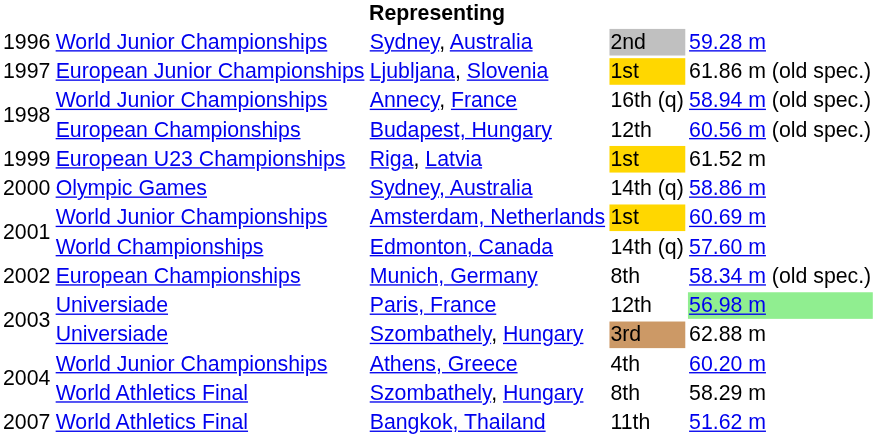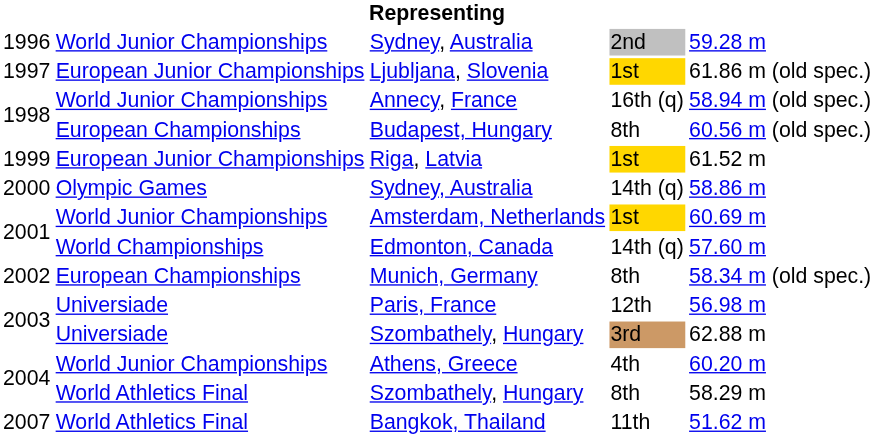 <table>
 <tr>
 <th colspan="5">Representing </th>
 </tr>
 <tr>
 <td>1996</td>
 <td><a href='#'>World Junior Championships</a></td>
 <td><a href='#'>Sydney</a>, <a href='#'>Australia</a></td>
 <td bgcolor="silver">2nd</td>
 <td><a href='#'>59.28 m</a></td>
 </tr>
 <tr>
 <td>1997</td>
 <td><a href='#'>European Junior Championships</a></td>
 <td><a href='#'>Ljubljana</a>, <a href='#'>Slovenia</a></td>
 <td bgcolor="gold">1st</td>
 <td>61.86 m (old spec.)</td>
 </tr>
 <tr>
 <td rowspan=2>1998</td>
 <td><a href='#'>World Junior Championships</a></td>
 <td><a href='#'>Annecy</a>, <a href='#'>France</a></td>
 <td>16th (q)</td>
 <td><a href='#'>58.94 m</a> (old spec.)</td>
 </tr>
 <tr>
 <td><a href='#'>European Championships</a></td>
 <td><a href='#'>Budapest, Hungary</a></td>
-<td>12th</td>
+<td>8th</td>
 <td><a href='#'>60.56 m</a> (old spec.)</td>
 </tr>
 <tr>
 <td>1999</td>
-<td><a href='#'>European U23 Championships</a></td>
+<td><a href='#'>European Junior Championships</a></td>
 <td><a href='#'>Riga</a>, <a href='#'>Latvia</a></td>
 <td bgcolor="gold">1st</td>
 <td>61.52 m</td>
 </tr>
 <tr>
 <td>2000</td>
 <td><a href='#'>Olympic Games</a></td>
 <td><a href='#'>Sydney, Australia</a></td>
 <td>14th (q)</td>
 <td><a href='#'>58.86 m</a></td>
 </tr>
 <tr>
 <td rowspan=2>2001</td>
 <td><a href='#'>World Junior Championships</a></td>
 <td><a href='#'>Amsterdam, Netherlands</a></td>
 <td bgcolor="gold">1st</td>
 <td><a href='#'>60.69 m</a></td>
 </tr>
 <tr>
 <td><a href='#'>World Championships</a></td>
 <td><a href='#'>Edmonton, Canada</a></td>
 <td>14th (q)</td>
 <td><a href='#'>57.60 m</a></td>
 </tr>
 <tr>
 <td>2002</td>
 <td><a href='#'>European Championships</a></td>
 <td><a href='#'>Munich, Germany</a></td>
 <td>8th</td>
 <td><a href='#'>58.34 m</a> (old spec.)</td>
 </tr>
 <tr>
 <td rowspan=2>2003</td>
 <td><a href='#'>Universiade</a></td>
 <td><a href='#'>Paris, France</a></td>
 <td>12th</td>
-<td style="background: lightgreen;"><a href='#'>56.98 m</a></td>
+<td><a href='#'>56.98 m</a></td>
 </tr>
 <tr>
 <td><a href='#'>Universiade</a></td>
 <td><a href='#'>Szombathely</a>, <a href='#'>Hungary</a></td>
 <td bgcolor="cc9966">3rd</td>
 <td>62.88 m</td>
 </tr>
 <tr>
 <td rowspan=2>2004</td>
 <td><a href='#'>World Junior Championships</a></td>
 <td><a href='#'>Athens, Greece</a></td>
 <td>4th</td>
 <td><a href='#'>60.20 m</a></td>
 </tr>
 <tr>
 <td><a href='#'>World Athletics Final</a></td>
 <td><a href='#'>Szombathely</a>, <a href='#'>Hungary</a></td>
 <td>8th</td>
 <td>58.29 m</td>
 </tr>
 <tr>
 <td>2007</td>
 <td><a href='#'>World Athletics Final</a></td>
 <td><a href='#'>Bangkok, Thailand</a></td>
 <td>11th</td>
 <td><a href='#'>51.62 m</a></td>
 </tr>
 </table>
